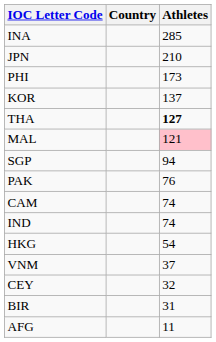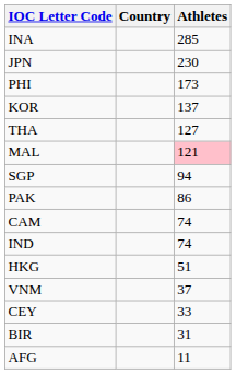 <table class="wikitable collapsible collapsed sortable" style="border:0;">
 <tr>
 <th><a href='#'>IOC Letter Code</a></th>
 <th>Country</th>
 <th>Athletes</th>
 </tr>
 <tr>
 <td>INA</td>
 <td></td>
 <td>285</td>
 </tr>
 <tr>
 <td>JPN</td>
 <td></td>
-<td>210</td>
+<td>230</td>
 </tr>
 <tr>
 <td>PHI</td>
 <td></td>
 <td>173</td>
 </tr>
 <tr>
 <td>KOR</td>
 <td></td>
 <td>137</td>
 </tr>
 <tr>
 <td>THA</td>
 <td></td>
-<td><strong>127</strong></td>
+<td>127</td>
 </tr>
 <tr>
 <td>MAL</td>
 <td></td>
 <td style="background: pink;">121</td>
 </tr>
 <tr>
 <td>SGP</td>
 <td></td>
 <td>94</td>
 </tr>
 <tr>
 <td>PAK</td>
 <td></td>
-<td>76</td>
+<td>86</td>
 </tr>
 <tr>
 <td>CAM</td>
 <td></td>
 <td>74</td>
 </tr>
 <tr>
 <td>IND</td>
 <td></td>
 <td>74</td>
 </tr>
 <tr>
 <td>HKG</td>
 <td></td>
-<td>54</td>
+<td>51</td>
 </tr>
 <tr>
 <td>VNM</td>
 <td></td>
 <td>37</td>
 </tr>
 <tr>
 <td>CEY</td>
 <td></td>
-<td>32</td>
+<td>33</td>
 </tr>
 <tr>
 <td>BIR</td>
 <td></td>
 <td>31</td>
 </tr>
 <tr>
 <td>AFG</td>
 <td></td>
 <td>11</td>
 </tr>
 <tr>
 </tr>
 </table>
